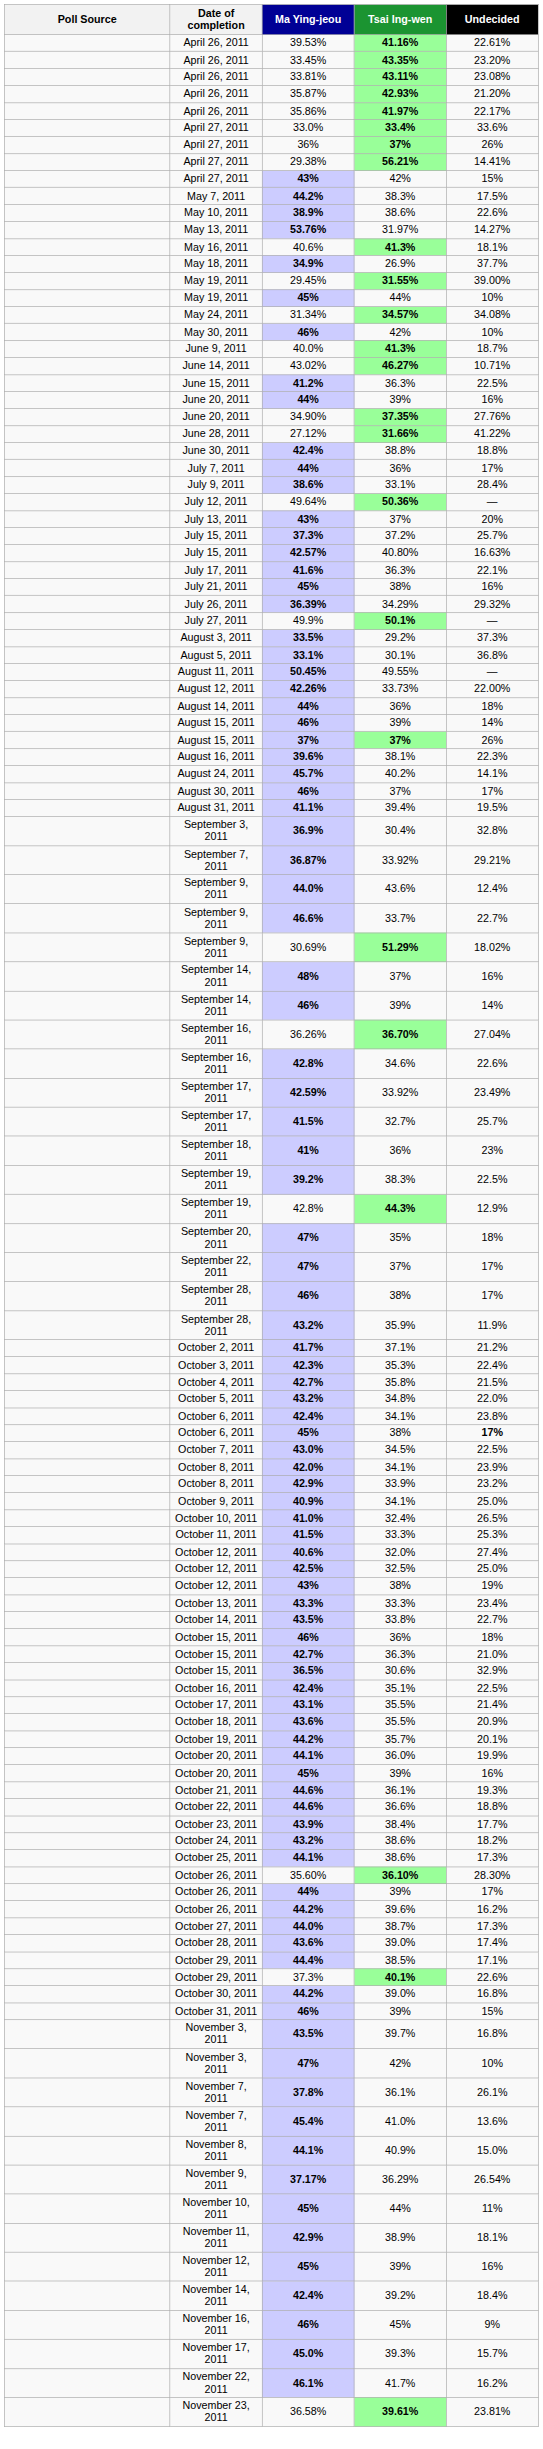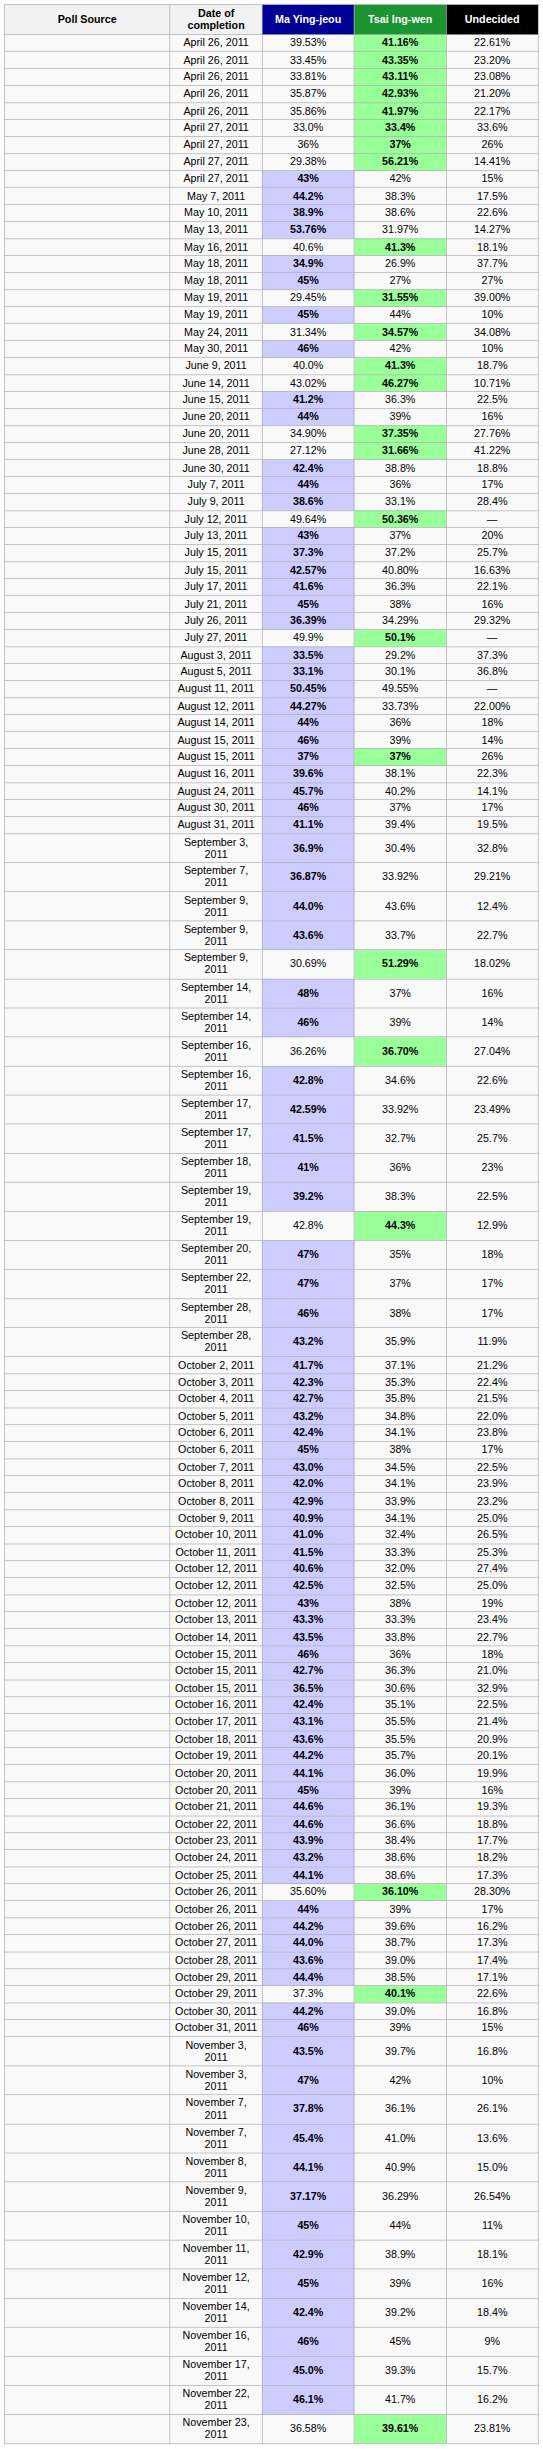 <table class="wikitable" style="text-align:center">
 <tr style="height:45px">
 <th style="width:240px;">Poll Source</th>
 <th style="width:130px;">Date of completion</th>
 <th style="width:130px; background:#000095;color:white;">Ma Ying-jeou</th>
 <th style="width:130px; background:#1B9431;color:white;">Tsai Ing-wen</th>
 <th style="width:130px;background:black;color:white;">Undecided</th>
 </tr>
 <tr>
 <td align=left></td>
 <td>April 26, 2011</td>
 <td>39.53%</td>
 <td style="background-color:#99FF99"><strong>41.16%</strong></td>
 <td>22.61%</td>
 </tr>
 <tr>
 <td align=left></td>
 <td>April 26, 2011</td>
 <td>33.45%</td>
 <td style="background-color:#99FF99"><strong>43.35%</strong></td>
 <td>23.20%</td>
 </tr>
 <tr>
 <td align=left></td>
 <td>April 26, 2011</td>
 <td>33.81%</td>
 <td style="background-color:#99FF99"><strong>43.11%</strong></td>
 <td>23.08%</td>
 </tr>
 <tr>
 <td align=left></td>
 <td>April 26, 2011</td>
 <td>35.87%</td>
 <td style="background-color:#99FF99"><strong>42.93%</strong></td>
 <td>21.20%</td>
 </tr>
 <tr>
 <td align=left></td>
 <td>April 26, 2011</td>
 <td>35.86%</td>
 <td style="background-color:#99FF99"><strong>41.97%</strong></td>
 <td>22.17%</td>
 </tr>
 <tr>
 <td align=left></td>
 <td>April 27, 2011</td>
 <td>33.0%</td>
 <td style="background-color:#99FF99"><strong>33.4%</strong></td>
 <td>33.6%</td>
 </tr>
 <tr>
 <td align=left></td>
 <td>April 27, 2011</td>
 <td>36%</td>
 <td style="background-color:#99FF99"><strong>37%</strong></td>
 <td>26%</td>
 </tr>
 <tr>
 <td align=left></td>
 <td>April 27, 2011</td>
 <td>29.38%</td>
 <td style="background-color:#99FF99"><strong>56.21%</strong></td>
 <td>14.41%</td>
 </tr>
 <tr>
 <td align=left></td>
 <td>April 27, 2011</td>
 <td style="background-color:#CCCCFF"><strong>43%</strong></td>
 <td>42%</td>
 <td>15%</td>
 </tr>
 <tr>
 <td align=left></td>
 <td>May 7, 2011</td>
 <td style="background-color:#CCCCFF"><strong>44.2%</strong></td>
 <td>38.3%</td>
 <td>17.5%</td>
 </tr>
 <tr>
 <td align=left></td>
 <td>May 10, 2011</td>
 <td style="background-color:#CCCCFF"><strong>38.9%</strong></td>
 <td>38.6%</td>
 <td>22.6%</td>
 </tr>
 <tr>
 <td align=left></td>
 <td>May 13, 2011</td>
 <td style="background-color:#CCCCFF"><strong>53.76%</strong></td>
 <td>31.97%</td>
 <td>14.27%</td>
 </tr>
 <tr>
 <td align=left></td>
 <td>May 16, 2011</td>
 <td>40.6%</td>
 <td style="background-color:#99FF99"><strong>41.3%</strong></td>
 <td>18.1%</td>
 </tr>
 <tr>
 <td align=left></td>
 <td>May 18, 2011</td>
 <td style="background-color:#CCCCFF"><strong>34.9%</strong></td>
 <td>26.9%</td>
 <td>37.7%</td>
+</tr>
+<tr>
+<td align=left></td>
+<td>May 18, 2011</td>
+<td style="background-color:#CCCCFF"><strong>45%</strong></td>
+<td>27%</td>
+<td>27%</td>
 </tr>
 <tr>
 <td align=left></td>
 <td>May 19, 2011</td>
 <td>29.45%</td>
 <td style="background-color:#99FF99"><strong>31.55%</strong></td>
 <td>39.00%</td>
 </tr>
 <tr>
 <td align=left></td>
 <td>May 19, 2011</td>
 <td style="background-color:#CCCCFF"><strong>45%</strong></td>
 <td>44%</td>
 <td>10%</td>
 </tr>
 <tr>
 <td align=left></td>
 <td>May 24, 2011</td>
 <td>31.34%</td>
 <td style="background-color:#99FF99"><strong>34.57%</strong></td>
 <td>34.08%</td>
 </tr>
 <tr>
 <td align=left></td>
 <td>May 30, 2011</td>
 <td style="background-color:#CCCCFF"><strong>46%</strong></td>
 <td>42%</td>
 <td>10%</td>
 </tr>
 <tr>
 <td align=left></td>
 <td>June 9, 2011</td>
 <td>40.0%</td>
 <td style="background-color:#99FF99"><strong>41.3%</strong></td>
 <td>18.7%</td>
 </tr>
 <tr>
 <td align=left></td>
 <td>June 14, 2011</td>
 <td>43.02%</td>
 <td style="background-color:#99FF99"><strong>46.27%</strong></td>
 <td>10.71%</td>
 </tr>
 <tr>
 <td align=left></td>
 <td>June 15, 2011</td>
 <td style="background-color:#CCCCFF"><strong>41.2%</strong></td>
 <td>36.3%</td>
 <td>22.5%</td>
 </tr>
 <tr>
 <td align=left></td>
 <td>June 20, 2011</td>
 <td style="background-color:#CCCCFF"><strong>44%</strong></td>
 <td>39%</td>
 <td>16%</td>
 </tr>
 <tr>
 <td align=left></td>
 <td>June 20, 2011</td>
 <td>34.90%</td>
 <td style="background-color:#99FF99"><strong>37.35%</strong></td>
 <td>27.76%</td>
 </tr>
 <tr>
 <td align=left></td>
 <td>June 28, 2011</td>
 <td>27.12%</td>
 <td style="background-color:#99FF99"><strong>31.66%</strong></td>
 <td>41.22%</td>
 </tr>
 <tr>
 <td align=left></td>
 <td>June 30, 2011</td>
 <td style="background-color:#CCCCFF"><strong>42.4%</strong></td>
 <td>38.8%</td>
 <td>18.8%</td>
 </tr>
 <tr>
 <td align=left></td>
 <td>July 7, 2011</td>
 <td style="background-color:#CCCCFF"><strong>44%</strong></td>
 <td>36%</td>
 <td>17%</td>
 </tr>
 <tr>
 <td align=left></td>
 <td>July 9, 2011</td>
 <td style="background-color:#CCCCFF"><strong>38.6%</strong></td>
 <td>33.1%</td>
 <td>28.4%</td>
 </tr>
 <tr>
 <td align=left></td>
 <td>July 12, 2011</td>
 <td>49.64%</td>
 <td style="background-color:#99FF99"><strong>50.36%</strong></td>
 <td>—</td>
 </tr>
 <tr>
 <td align=left></td>
 <td>July 13, 2011</td>
 <td style="background-color:#CCCCFF"><strong>43%</strong></td>
 <td>37%</td>
 <td>20%</td>
 </tr>
 <tr>
 <td align=left></td>
 <td>July 15, 2011</td>
 <td style="background-color:#CCCCFF"><strong>37.3%</strong></td>
 <td>37.2%</td>
 <td>25.7%</td>
 </tr>
 <tr>
 <td align=left></td>
 <td>July 15, 2011</td>
 <td style="background-color:#CCCCFF"><strong>42.57%</strong></td>
 <td>40.80%</td>
 <td>16.63%</td>
 </tr>
 <tr>
 <td align=left></td>
 <td>July 17, 2011</td>
 <td style="background-color:#CCCCFF"><strong>41.6%</strong></td>
 <td>36.3%</td>
 <td>22.1%</td>
 </tr>
 <tr>
 <td align=left></td>
 <td>July 21, 2011</td>
 <td style="background-color:#CCCCFF"><strong>45%</strong></td>
 <td>38%</td>
 <td>16%</td>
 </tr>
 <tr>
 <td align=left></td>
 <td>July 26, 2011</td>
 <td style="background-color:#CCCCFF"><strong>36.39%</strong></td>
 <td>34.29%</td>
 <td>29.32%</td>
 </tr>
 <tr>
 <td align=left></td>
 <td>July 27, 2011</td>
 <td>49.9%</td>
 <td style="background-color:#99FF99"><strong>50.1%</strong></td>
 <td>—</td>
 </tr>
 <tr>
 <td align=left></td>
 <td>August 3, 2011</td>
 <td style="background-color:#CCCCFF"><strong>33.5%</strong></td>
 <td>29.2%</td>
 <td>37.3%</td>
 </tr>
 <tr>
 <td align=left></td>
 <td>August 5, 2011</td>
 <td style="background-color:#CCCCFF"><strong>33.1%</strong></td>
 <td>30.1%</td>
 <td>36.8%</td>
 </tr>
 <tr>
 <td align=left></td>
 <td>August 11, 2011</td>
 <td style="background-color:#CCCCFF"><strong>50.45%</strong></td>
 <td>49.55%</td>
 <td>—</td>
 </tr>
 <tr>
 <td align=left></td>
 <td>August 12, 2011</td>
-<td style="background-color:#CCCCFF"><strong>42.26%</strong></td>
+<td style="background-color:#CCCCFF"><strong>44.27%</strong></td>
 <td>33.73%</td>
 <td>22.00%</td>
 </tr>
 <tr>
 <td align=left> </td>
 <td>August 14, 2011</td>
 <td style="background-color:#CCCCFF"><strong>44%</strong></td>
 <td>36%</td>
 <td>18%</td>
 </tr>
 <tr>
 <td align=left></td>
 <td>August 15, 2011</td>
 <td style="background-color:#CCCCFF"><strong>46%</strong></td>
 <td>39%</td>
 <td>14%</td>
 </tr>
 <tr>
 <td align=left></td>
 <td>August 15, 2011</td>
 <td style="background-color:#CCCCFF"><strong>37%</strong></td>
 <td style="background-color:#99FF99"><strong>37%</strong></td>
 <td>26%</td>
 </tr>
 <tr>
 <td align=left></td>
 <td>August 16, 2011</td>
 <td style="background-color:#CCCCFF"><strong>39.6%</strong></td>
 <td>38.1%</td>
 <td>22.3%</td>
 </tr>
 <tr>
 <td align=left></td>
 <td>August 24, 2011</td>
 <td style="background-color:#CCCCFF"><strong>45.7%</strong></td>
 <td>40.2%</td>
 <td>14.1%</td>
 </tr>
 <tr>
 <td align=left></td>
 <td>August 30, 2011</td>
 <td style="background-color:#CCCCFF"><strong>46%</strong></td>
 <td>37%</td>
 <td>17%</td>
 </tr>
 <tr>
 <td align=left> </td>
 <td>August 31, 2011</td>
 <td style="background-color:#CCCCFF"><strong>41.1%</strong></td>
 <td>39.4%</td>
 <td>19.5%</td>
 </tr>
 <tr>
 <td align=left></td>
 <td>September 3, 2011</td>
 <td style="background-color:#CCCCFF"><strong>36.9%</strong></td>
 <td>30.4%</td>
 <td>32.8%</td>
 </tr>
 <tr>
 <td align=left></td>
 <td>September 7, 2011</td>
 <td style="background-color:#CCCCFF"><strong>36.87%</strong></td>
 <td>33.92%</td>
 <td>29.21%</td>
 </tr>
 <tr>
 <td align=left></td>
 <td>September 9, 2011</td>
 <td style="background-color:#CCCCFF"><strong>44.0%</strong></td>
 <td>43.6%</td>
 <td>12.4%</td>
 </tr>
 <tr>
 <td align=left></td>
 <td>September 9, 2011</td>
-<td style="background-color:#CCCCFF"><strong>46.6%</strong></td>
+<td style="background-color:#CCCCFF"><strong>43.6%</strong></td>
 <td>33.7%</td>
 <td>22.7%</td>
 </tr>
 <tr>
 <td align=left></td>
 <td>September 9, 2011</td>
 <td>30.69%</td>
 <td style="background-color:#99FF99"><strong>51.29%</strong></td>
 <td>18.02%</td>
 </tr>
 <tr>
 <td align=left></td>
 <td>September 14, 2011</td>
 <td style="background-color:#CCCCFF"><strong>48%</strong></td>
 <td>37%</td>
 <td>16%</td>
 </tr>
 <tr>
 <td align=left> </td>
 <td>September 14, 2011</td>
 <td style="background-color:#CCCCFF"><strong>46%</strong></td>
 <td>39%</td>
 <td>14%</td>
 </tr>
 <tr>
 <td align=left></td>
 <td>September 16, 2011</td>
 <td>36.26%</td>
 <td style="background-color:#99FF99"><strong>36.70%</strong></td>
 <td>27.04%</td>
 </tr>
 <tr>
 <td align=left> </td>
 <td>September 16, 2011</td>
 <td style="background-color:#CCCCFF"><strong>42.8%</strong></td>
 <td>34.6%</td>
 <td>22.6%</td>
 </tr>
 <tr>
 <td align=left></td>
 <td>September 17, 2011</td>
 <td style="background-color:#CCCCFF"><strong>42.59%</strong></td>
 <td>33.92%</td>
 <td>23.49%</td>
 </tr>
 <tr>
 <td align=left></td>
 <td>September 17, 2011</td>
 <td style="background-color:#CCCCFF"><strong>41.5%</strong></td>
 <td>32.7%</td>
 <td>25.7%</td>
 </tr>
 <tr>
 <td align=left></td>
 <td>September 18, 2011</td>
 <td style="background-color:#CCCCFF"><strong>41%</strong></td>
 <td>36%</td>
 <td>23%</td>
 </tr>
 <tr>
 <td align=left></td>
 <td>September 19, 2011</td>
 <td style="background-color:#CCCCFF"><strong>39.2%</strong></td>
 <td>38.3%</td>
 <td>22.5%</td>
 </tr>
 <tr>
 <td align=left></td>
 <td>September 19, 2011</td>
 <td>42.8%</td>
 <td style="background-color:#99FF99"><strong>44.3%</strong></td>
 <td>12.9%</td>
 </tr>
 <tr>
 <td align=left></td>
 <td>September 20, 2011</td>
 <td style="background-color:#CCCCFF"><strong>47%</strong></td>
 <td>35%</td>
 <td>18%</td>
 </tr>
 <tr>
 <td align=left></td>
 <td>September 22, 2011</td>
 <td style="background-color:#CCCCFF"><strong>47%</strong></td>
 <td>37%</td>
 <td>17%</td>
 </tr>
 <tr>
 <td align=left></td>
 <td>September 28, 2011</td>
 <td style="background-color:#CCCCFF"><strong>46%</strong></td>
 <td>38%</td>
 <td>17%</td>
 </tr>
 <tr>
 <td align=left></td>
 <td>September 28, 2011</td>
 <td style="background-color:#CCCCFF"><strong>43.2%</strong></td>
 <td>35.9%</td>
 <td>11.9%</td>
 </tr>
 <tr>
 <td align=left></td>
 <td>October 2, 2011</td>
 <td style="background-color:#CCCCFF"><strong>41.7%</strong></td>
 <td>37.1%</td>
 <td>21.2%</td>
 </tr>
 <tr>
 <td align=left></td>
 <td>October 3, 2011</td>
 <td style="background-color:#CCCCFF"><strong>42.3%</strong></td>
 <td>35.3%</td>
 <td>22.4%</td>
 </tr>
 <tr>
 <td align=left></td>
 <td>October 4, 2011</td>
 <td style="background-color:#CCCCFF"><strong>42.7%</strong></td>
 <td>35.8%</td>
 <td>21.5%</td>
 </tr>
 <tr>
 <td align=left></td>
 <td>October 5, 2011</td>
 <td style="background-color:#CCCCFF"><strong>43.2%</strong></td>
 <td>34.8%</td>
 <td>22.0%</td>
 </tr>
 <tr>
 <td align=left></td>
 <td>October 6, 2011</td>
 <td style="background-color:#CCCCFF"><strong>42.4%</strong></td>
 <td>34.1%</td>
 <td>23.8%</td>
 </tr>
 <tr>
 <td align=left></td>
 <td>October 6, 2011</td>
 <td style="background-color:#CCCCFF"><strong>45%</strong></td>
 <td>38%</td>
-<td><strong>17%</strong></td>
+<td>17%</td>
 </tr>
 <tr>
 <td align=left></td>
 <td>October 7, 2011</td>
 <td style="background-color:#CCCCFF"><strong>43.0%</strong></td>
 <td>34.5%</td>
 <td>22.5%</td>
 </tr>
 <tr>
 <td align=left></td>
 <td>October 8, 2011</td>
 <td style="background-color:#CCCCFF"><strong>42.0%</strong></td>
 <td>34.1%</td>
 <td>23.9%</td>
 </tr>
 <tr>
 <td align=left></td>
 <td>October 8, 2011</td>
 <td style="background-color:#CCCCFF"><strong>42.9%</strong></td>
 <td>33.9%</td>
 <td>23.2%</td>
 </tr>
 <tr>
 <td align=left></td>
 <td>October 9, 2011</td>
 <td style="background-color:#CCCCFF"><strong>40.9%</strong></td>
 <td>34.1%</td>
 <td>25.0%</td>
 </tr>
 <tr>
 <td align=left></td>
 <td>October 10, 2011</td>
 <td style="background-color:#CCCCFF"><strong>41.0%</strong></td>
 <td>32.4%</td>
 <td>26.5%</td>
 </tr>
 <tr>
 <td align=left></td>
 <td>October 11, 2011</td>
 <td style="background-color:#CCCCFF"><strong>41.5%</strong></td>
 <td>33.3%</td>
 <td>25.3%</td>
 </tr>
 <tr>
 <td align=left> </td>
 <td>October 12, 2011</td>
 <td style="background-color:#CCCCFF"><strong>40.6%</strong></td>
 <td>32.0%</td>
 <td>27.4%</td>
 </tr>
 <tr>
 <td align=left></td>
 <td>October 12, 2011</td>
 <td style="background-color:#CCCCFF"><strong>42.5%</strong></td>
 <td>32.5%</td>
 <td>25.0%</td>
 </tr>
 <tr>
 <td align=left></td>
 <td>October 12, 2011</td>
 <td style="background-color:#CCCCFF"><strong>43%</strong></td>
 <td>38%</td>
 <td>19%</td>
 </tr>
 <tr>
 <td align=left></td>
 <td>October 13, 2011</td>
 <td style="background-color:#CCCCFF"><strong>43.3%</strong></td>
 <td>33.3%</td>
 <td>23.4%</td>
 </tr>
 <tr>
 <td align=left></td>
 <td>October 14, 2011</td>
 <td style="background-color:#CCCCFF"><strong>43.5%</strong></td>
 <td>33.8%</td>
 <td>22.7%</td>
 </tr>
 <tr>
 <td align=left> </td>
 <td>October 15, 2011</td>
 <td style="background-color:#CCCCFF"><strong>46%</strong></td>
 <td>36%</td>
 <td>18%</td>
 </tr>
 <tr>
 <td align=left></td>
 <td>October 15, 2011</td>
 <td style="background-color:#CCCCFF"><strong>42.7%</strong></td>
 <td>36.3%</td>
 <td>21.0%</td>
 </tr>
 <tr>
 <td align=left></td>
 <td>October 15, 2011</td>
 <td style="background-color:#CCCCFF"><strong>36.5%</strong></td>
 <td>30.6%</td>
 <td>32.9%</td>
 </tr>
 <tr>
 <td align=left></td>
 <td>October 16, 2011</td>
 <td style="background-color:#CCCCFF"><strong>42.4%</strong></td>
 <td>35.1%</td>
 <td>22.5%</td>
 </tr>
 <tr>
 <td align=left></td>
 <td>October 17, 2011</td>
 <td style="background-color:#CCCCFF"><strong>43.1%</strong></td>
 <td>35.5%</td>
 <td>21.4%</td>
 </tr>
 <tr>
 <td align=left></td>
 <td>October 18, 2011</td>
 <td style="background-color:#CCCCFF"><strong>43.6%</strong></td>
 <td>35.5%</td>
 <td>20.9%</td>
 </tr>
 <tr>
 <td align=left></td>
 <td>October 19, 2011</td>
 <td style="background-color:#CCCCFF"><strong>44.2%</strong></td>
 <td>35.7%</td>
 <td>20.1%</td>
 </tr>
 <tr>
 <td align=left></td>
 <td>October 20, 2011</td>
 <td style="background-color:#CCCCFF"><strong>44.1%</strong></td>
 <td>36.0%</td>
 <td>19.9%</td>
 </tr>
 <tr>
 <td align=left></td>
 <td>October 20, 2011</td>
 <td style="background-color:#CCCCFF"><strong>45%</strong></td>
 <td>39%</td>
 <td>16%</td>
 </tr>
 <tr>
 <td align=left></td>
 <td>October 21, 2011</td>
 <td style="background-color:#CCCCFF"><strong>44.6%</strong></td>
 <td>36.1%</td>
 <td>19.3%</td>
 </tr>
 <tr>
 <td align=left></td>
 <td>October 22, 2011</td>
 <td style="background-color:#CCCCFF"><strong>44.6%</strong></td>
 <td>36.6%</td>
 <td>18.8%</td>
 </tr>
 <tr>
 <td align=left></td>
 <td>October 23, 2011</td>
 <td style="background-color:#CCCCFF"><strong>43.9%</strong></td>
 <td>38.4%</td>
 <td>17.7%</td>
 </tr>
 <tr>
 <td align=left></td>
 <td>October 24, 2011</td>
 <td style="background-color:#CCCCFF"><strong>43.2%</strong></td>
 <td>38.6%</td>
 <td>18.2%</td>
 </tr>
 <tr>
 <td align=left></td>
 <td>October 25, 2011</td>
 <td style="background-color:#CCCCFF"><strong>44.1%</strong></td>
 <td>38.6%</td>
 <td>17.3%</td>
 </tr>
 <tr>
 <td align=left></td>
 <td>October 26, 2011</td>
 <td>35.60%</td>
 <td style="background-color:#99FF99"><strong>36.10%</strong></td>
 <td>28.30%</td>
 </tr>
 <tr>
 <td align=left></td>
 <td>October 26, 2011</td>
 <td style="background-color:#CCCCFF"><strong>44%</strong></td>
 <td>39%</td>
 <td>17%</td>
 </tr>
 <tr>
 <td align=left></td>
 <td>October 26, 2011</td>
 <td style="background-color:#CCCCFF"><strong>44.2%</strong></td>
 <td>39.6%</td>
 <td>16.2%</td>
 </tr>
 <tr>
 <td align=left></td>
 <td>October 27, 2011</td>
 <td style="background-color:#CCCCFF"><strong>44.0%</strong></td>
 <td>38.7%</td>
 <td>17.3%</td>
 </tr>
 <tr>
 <td align=left></td>
 <td>October 28, 2011</td>
 <td style="background-color:#CCCCFF"><strong>43.6%</strong></td>
 <td>39.0%</td>
 <td>17.4%</td>
 </tr>
 <tr>
 <td align=left></td>
 <td>October 29, 2011</td>
 <td style="background-color:#CCCCFF"><strong>44.4%</strong></td>
 <td>38.5%</td>
 <td>17.1%</td>
 </tr>
 <tr>
 <td align=left></td>
 <td>October 29, 2011</td>
 <td>37.3%</td>
 <td style="background-color:#99FF99"><strong>40.1%</strong></td>
 <td>22.6%</td>
 </tr>
 <tr>
 <td align=left></td>
 <td>October 30, 2011</td>
 <td style="background-color:#CCCCFF"><strong>44.2%</strong></td>
 <td>39.0%</td>
 <td>16.8%</td>
 </tr>
 <tr>
 <td align=left></td>
 <td>October 31, 2011</td>
 <td style="background-color:#CCCCFF"><strong>46%</strong></td>
 <td>39%</td>
 <td>15%</td>
 </tr>
 <tr>
 <td align=left></td>
 <td>November 3, 2011</td>
 <td style="background-color:#CCCCFF"><strong>43.5%</strong></td>
 <td>39.7%</td>
 <td>16.8%</td>
 </tr>
 <tr>
 <td align=left></td>
 <td>November 3, 2011</td>
 <td style="background-color:#CCCCFF"><strong>47%</strong></td>
 <td>42%</td>
 <td>10%</td>
 </tr>
 <tr>
 <td align=left> </td>
 <td>November 7, 2011</td>
 <td style="background-color:#CCCCFF"><strong>37.8%</strong></td>
 <td>36.1%</td>
 <td>26.1%</td>
 </tr>
 <tr>
 <td align=left></td>
 <td>November 7, 2011</td>
 <td style="background-color:#CCCCFF"><strong>45.4%</strong></td>
 <td>41.0%</td>
 <td>13.6%</td>
 </tr>
 <tr>
 <td align=left></td>
 <td>November 8, 2011</td>
 <td style="background-color:#CCCCFF"><strong>44.1%</strong></td>
 <td>40.9%</td>
 <td>15.0%</td>
 </tr>
 <tr>
 <td align=left></td>
 <td>November 9, 2011</td>
 <td style="background-color:#CCCCFF"><strong>37.17%</strong></td>
 <td>36.29%</td>
 <td>26.54%</td>
 </tr>
 <tr>
 <td align=left></td>
 <td>November 10, 2011</td>
 <td style="background-color:#CCCCFF"><strong>45%</strong></td>
 <td>44%</td>
 <td>11%</td>
 </tr>
 <tr>
 <td align=left></td>
 <td>November 11, 2011</td>
 <td style="background-color:#CCCCFF"><strong>42.9%</strong></td>
 <td>38.9%</td>
 <td>18.1%</td>
 </tr>
 <tr>
 <td align=left> </td>
 <td>November 12, 2011</td>
 <td style="background-color:#CCCCFF"><strong>45%</strong></td>
 <td>39%</td>
 <td>16%</td>
 </tr>
 <tr>
 <td align=left></td>
 <td>November 14, 2011</td>
 <td style="background-color:#CCCCFF"><strong>42.4%</strong></td>
 <td>39.2%</td>
 <td>18.4%</td>
 </tr>
 <tr>
 <td align=left></td>
 <td>November 16, 2011</td>
 <td style="background-color:#CCCCFF"><strong>46%</strong></td>
 <td>45%</td>
 <td>9%</td>
 </tr>
 <tr>
 <td align=left></td>
 <td>November 17, 2011</td>
 <td style="background-color:#CCCCFF"><strong>45.0%</strong></td>
 <td>39.3%</td>
 <td>15.7%</td>
 </tr>
 <tr>
 <td align=left></td>
 <td>November 22, 2011</td>
 <td style="background-color:#CCCCFF"><strong>46.1%</strong></td>
 <td>41.7%</td>
 <td>16.2%</td>
 </tr>
 <tr>
 <td align=left></td>
 <td>November 23, 2011</td>
 <td>36.58%</td>
 <td style="background-color:#99FF99"><strong>39.61%</strong></td>
 <td>23.81%</td>
 </tr>
 </table>
